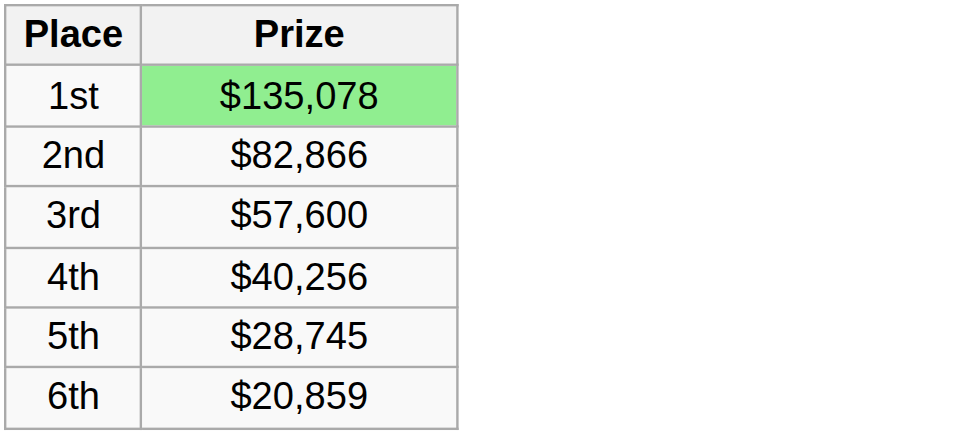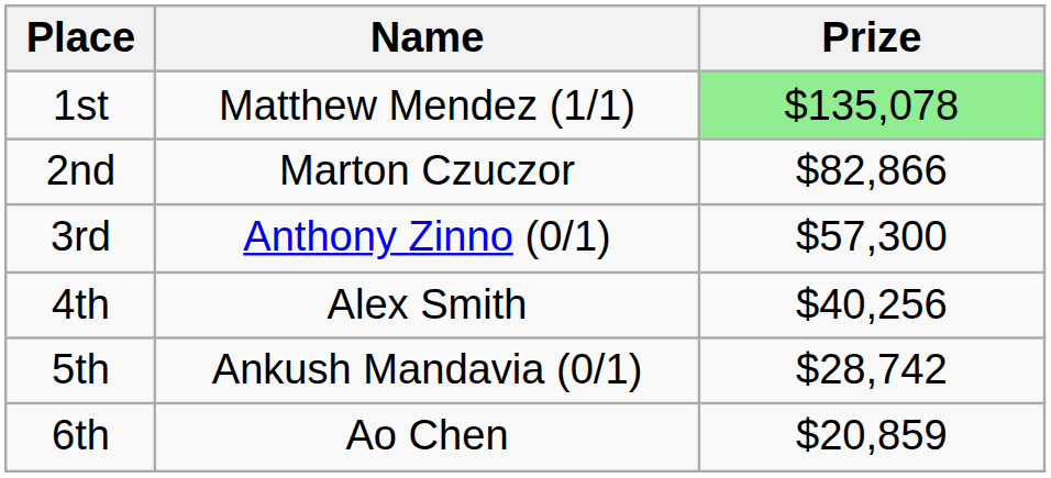 <table class="wikitable">
 <tr>
 <th width="50">Place</th>
+<th width="200">Name</th>
 <th width="125">Prize</th>
 </tr>
 <tr>
 <td align = "center">1st</td>
+<td align = "center">Matthew Mendez (1/1)</td>
 <td align = "center" style="background: lightgreen;">$135,078</td>
 </tr>
 <tr>
 <td align = "center">2nd</td>
+<td align = "center">Marton Czuczor</td>
 <td align = "center">$82,866</td>
 </tr>
 <tr>
 <td align = "center">3rd</td>
-<td align = "center">$57,600</td>
+<td align = "center"><a href='#'>Anthony Zinno</a> (0/1)</td>
+<td align = "center">$57,300</td>
 </tr>
 <tr>
 <td align = "center">4th</td>
+<td align = "center">Alex Smith</td>
 <td align = "center">$40,256</td>
 </tr>
 <tr>
 <td align = "center">5th</td>
-<td align = "center">$28,745</td>
+<td align = "center">Ankush Mandavia (0/1)</td>
+<td align = "center">$28,742</td>
 </tr>
 <tr>
 <td align = "center">6th</td>
+<td align = "center">Ao Chen</td>
 <td align = "center">$20,859</td>
 </tr>
 </table>
